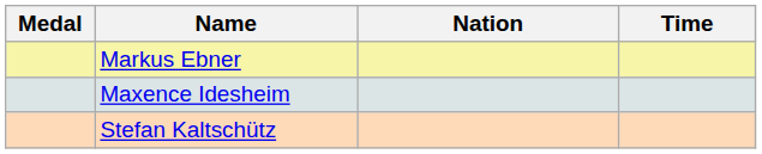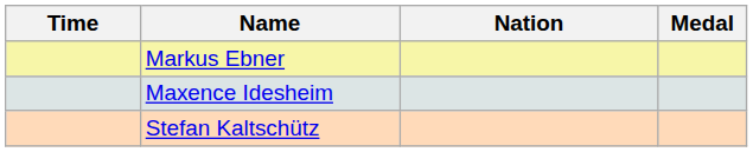 <table class=wikitable style="border:1px solid #AAAAAA;font-size:90%">
 <tr bgcolor="#E4E4E4">
-<th width=50>Medal</th>
+<th width=80>Time</th>
 <th width=160>Name</th>
 <th width=160>Nation</th>
-<th width=80>Time</th>
+<th width=50>Medal</th>
 </tr>
 <tr bgcolor="#F7F6A8">
 <td align="center"></td>
 <td><a href='#'>Markus Ebner</a></td>
 <td></td>
 <td align="center"></td>
 </tr>
 <tr bgcolor="#DCE5E5">
 <td align="center"></td>
 <td><a href='#'>Maxence Idesheim</a></td>
 <td></td>
 <td align="center"></td>
 </tr>
 <tr bgcolor="#FFDAB9">
 <td align="center"></td>
 <td><a href='#'>Stefan Kaltschütz</a></td>
 <td></td>
 <td align="center"></td>
 </tr>
 </table>
